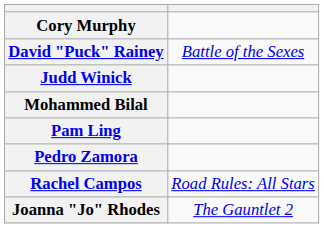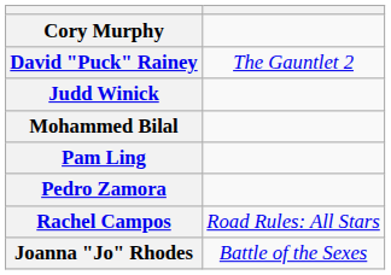 <table class="wikitable sortable" style="text-align:center">
 <tr>
 <th scope="col"></th>
 <th scope="col"></th>
 </tr>
 <tr>
 <th scope="row">Cory Murphy</th>
 <td></td>
 </tr>
 <tr>
 <th scope="row" nowrap><a href='#'>David "Puck" Rainey</a></th>
-<td><em><a href='#'>Battle of the Sexes</a></em></td>
+<td><em><a href='#'>The Gauntlet 2</a></em></td>
 </tr>
 <tr>
 <th scope="row"><a href='#'>Judd Winick</a></th>
 <td></td>
 </tr>
 <tr>
 <th scope="row">Mohammed Bilal</th>
 <td></td>
 </tr>
 <tr>
 <th scope="row"><a href='#'>Pam Ling</a></th>
 <td></td>
 </tr>
 <tr>
 <th scope="row"><a href='#'>Pedro Zamora</a></th>
 <td></td>
 </tr>
 <tr>
 <th scope="row"><a href='#'>Rachel Campos</a></th>
 <td><em><a href='#'>Road Rules: All Stars</a></em></td>
 </tr>
 <tr>
 <th scope="row" nowrap>Joanna "Jo" Rhodes</th>
-<td><em><a href='#'>The Gauntlet 2</a></em></td>
+<td><em><a href='#'>Battle of the Sexes</a></em></td>
 </tr>
 </table>
